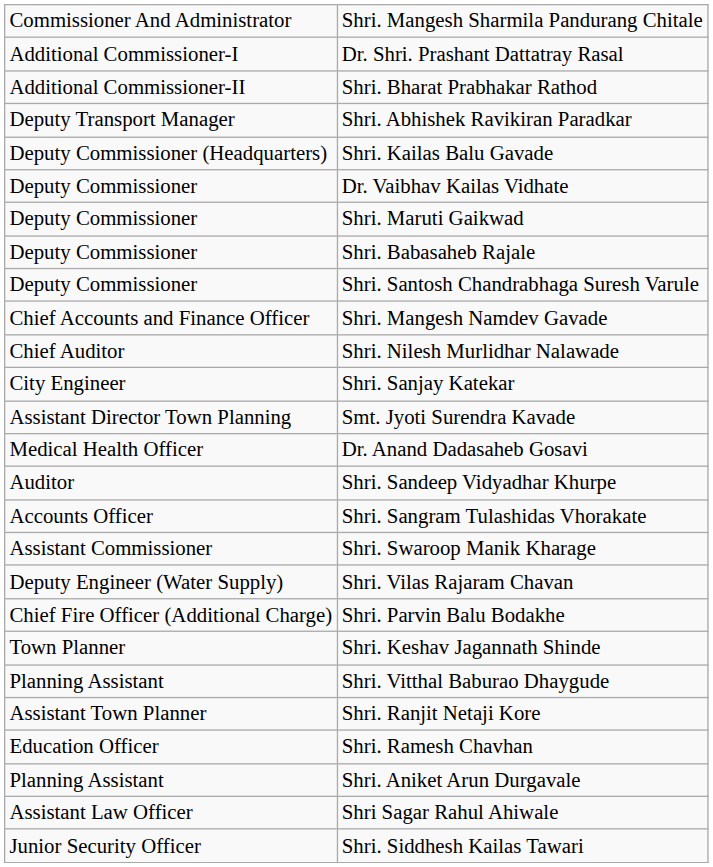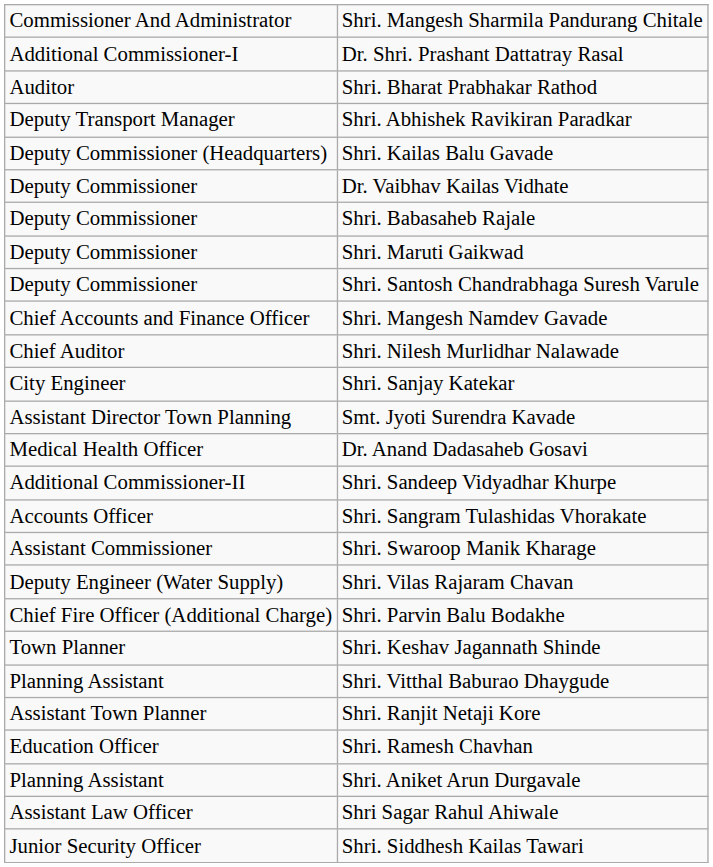 <table class="wikitable">
 <tr>
 <td>Commissioner And Administrator</td>
 <td>Shri. Mangesh Sharmila Pandurang Chitale</td>
 </tr>
 <tr>
 <td>Additional Commissioner-I</td>
 <td>Dr. Shri. Prashant Dattatray Rasal</td>
 </tr>
 <tr>
-<td>Additional Commissioner-II</td>
+<td>Auditor</td>
 <td>Shri. Bharat Prabhakar Rathod</td>
 </tr>
 <tr>
 <td>Deputy Transport Manager</td>
 <td>Shri. Abhishek Ravikiran Paradkar</td>
 </tr>
 <tr>
 <td>Deputy  Commissioner (Headquarters)</td>
 <td>Shri. Kailas Balu Gavade</td>
 </tr>
 <tr>
 <td>Deputy Commissioner</td>
 <td>Dr. Vaibhav Kailas Vidhate</td>
 </tr>
 <tr>
 <td>Deputy Commissioner</td>
-<td>Shri. Maruti Gaikwad</td>
+<td>Shri. Babasaheb Rajale</td>
 </tr>
 <tr>
 <td>Deputy Commissioner</td>
-<td>Shri. Babasaheb Rajale</td>
+<td>Shri. Maruti Gaikwad</td>
 </tr>
 <tr>
 <td>Deputy Commissioner</td>
 <td>Shri. Santosh Chandrabhaga Suresh Varule</td>
 </tr>
 <tr>
 <td>Chief Accounts and Finance Officer</td>
 <td>Shri. Mangesh Namdev Gavade</td>
 </tr>
 <tr>
 <td>Chief Auditor</td>
 <td>Shri. Nilesh Murlidhar Nalawade</td>
 </tr>
 <tr>
 <td>City Engineer</td>
 <td>Shri. Sanjay Katekar</td>
 </tr>
 <tr>
 <td>Assistant Director Town Planning</td>
 <td>Smt. Jyoti Surendra Kavade</td>
 </tr>
 <tr>
 <td>Medical Health Officer</td>
 <td>Dr. Anand Dadasaheb Gosavi</td>
 </tr>
 <tr>
-<td>Auditor</td>
+<td>Additional Commissioner-II</td>
 <td>Shri. Sandeep Vidyadhar Khurpe</td>
 </tr>
 <tr>
 <td>Accounts Officer</td>
 <td>Shri. Sangram Tulashidas Vhorakate</td>
 </tr>
 <tr>
 <td>Assistant Commissioner</td>
 <td>Shri. Swaroop Manik Kharage</td>
 </tr>
 <tr>
 <td>Deputy Engineer (Water Supply)</td>
 <td>Shri. Vilas Rajaram Chavan</td>
 </tr>
 <tr>
 <td>Chief Fire Officer (Additional Charge)</td>
 <td>Shri. Parvin Balu Bodakhe</td>
 </tr>
 <tr>
 <td>Town Planner</td>
 <td>Shri. Keshav Jagannath Shinde</td>
 </tr>
 <tr>
 <td>Planning Assistant</td>
 <td>Shri. Vitthal Baburao Dhaygude</td>
 </tr>
 <tr>
 <td>Assistant Town Planner</td>
 <td>Shri. Ranjit Netaji Kore</td>
 </tr>
 <tr>
 <td>Education Officer</td>
 <td>Shri. Ramesh Chavhan</td>
 </tr>
 <tr>
 <td>Planning Assistant</td>
 <td>Shri. Aniket Arun Durgavale</td>
 </tr>
 <tr>
 <td>Assistant Law Officer</td>
 <td>Shri Sagar Rahul Ahiwale</td>
 </tr>
 <tr>
 <td>Junior Security Officer</td>
 <td>Shri. Siddhesh Kailas Tawari</td>
 </tr>
 </table>
